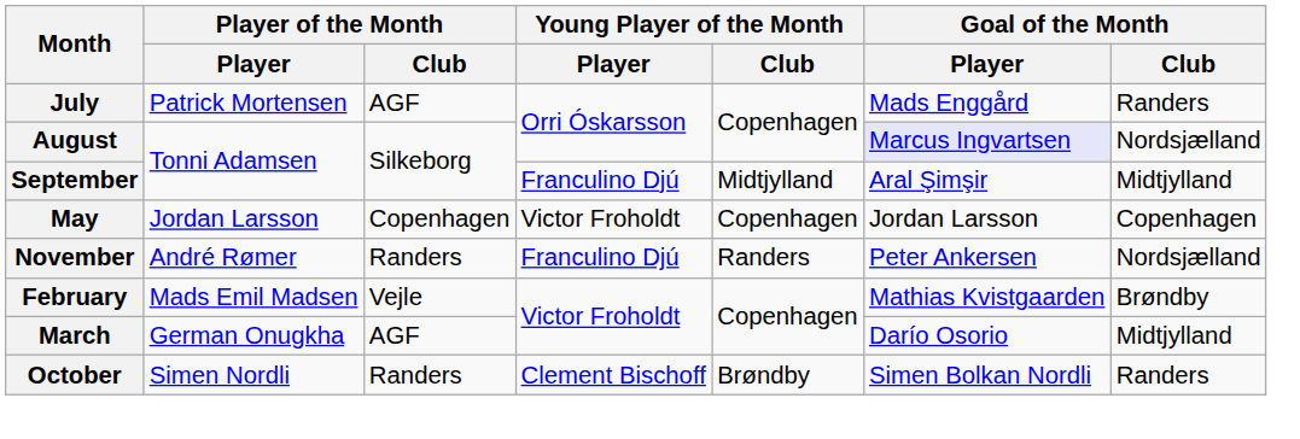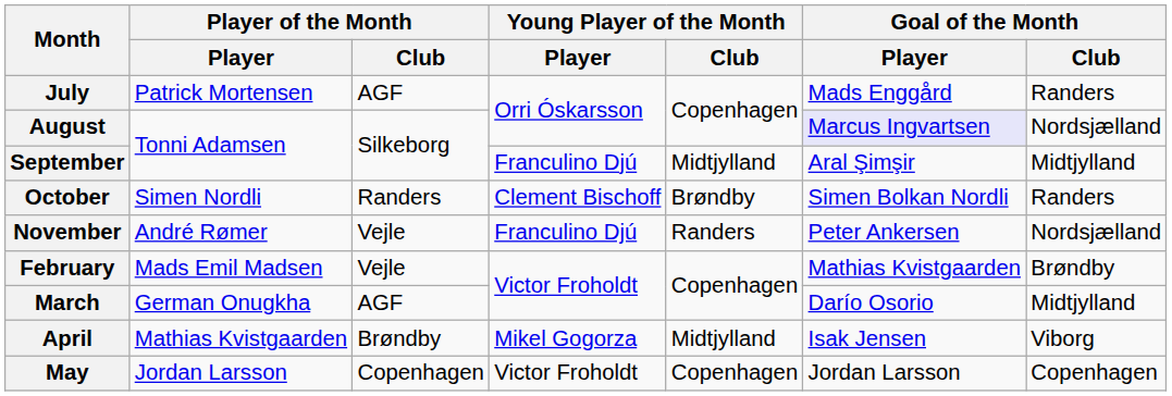 <table class="wikitable" style="text-align:left">
 <tr>
 <th rowspan=2>Month</th>
 <th colspan=2>Player of the Month</th>
 <th colspan=2>Young Player of the Month</th>
 <th colspan=2>Goal of the Month</th>
 </tr>
 <tr>
 <th>Player</th>
 <th>Club</th>
 <th>Player</th>
 <th>Club</th>
 <th>Player</th>
 <th>Club</th>
 </tr>
 <tr>
 <th>July</th>
 <td> <a href='#'>Patrick Mortensen</a></td>
 <td>AGF</td>
 <td rowspan=2> <a href='#'>Orri Óskarsson</a></td>
 <td rowspan=2>Copenhagen</td>
 <td> <a href='#'>Mads Enggård</a></td>
 <td>Randers</td>
 </tr>
 <tr>
 <th>August</th>
 <td rowspan=2> <a href='#'>Tonni Adamsen</a></td>
 <td rowspan=2>Silkeborg</td>
 <td style="background: lavender;"> <a href='#'>Marcus Ingvartsen</a></td>
 <td>Nordsjælland</td>
 </tr>
 <tr>
 <th>September</th>
 <td> <a href='#'>Franculino Djú</a></td>
 <td>Midtjylland</td>
 <td> <a href='#'>Aral Şimşir</a></td>
 <td>Midtjylland</td>
 </tr>
 <tr>
-<th>May</th>
-<td> <a href='#'>Jordan Larsson</a></td>
-<td>Copenhagen</td>
-<td> Victor Froholdt</td>
-<td>Copenhagen</td>
-<td> Jordan Larsson</td>
-<td>Copenhagen</td>
+<th>October</th>
+<td> <a href='#'>Simen Nordli</a></td>
+<td>Randers</td>
+<td> <a href='#'>Clement Bischoff</a></td>
+<td>Brøndby</td>
+<td> <a href='#'>Simen Bolkan Nordli</a></td>
+<td>Randers</td>
 </tr>
 <tr>
 <th>November</th>
 <td> <a href='#'>André Rømer</a></td>
-<td>Randers</td>
+<td>Vejle</td>
 <td> <a href='#'>Franculino Djú</a></td>
 <td>Randers</td>
 <td> <a href='#'>Peter Ankersen</a></td>
 <td>Nordsjælland</td>
 </tr>
 <tr>
 <th>February</th>
 <td> <a href='#'>Mads Emil Madsen</a></td>
 <td>Vejle</td>
 <td rowspan=2> <a href='#'>Victor Froholdt</a></td>
 <td rowspan=2>Copenhagen</td>
 <td> <a href='#'>Mathias Kvistgaarden</a></td>
 <td>Brøndby</td>
 </tr>
 <tr>
 <th>March</th>
 <td> <a href='#'>German Onugkha</a></td>
 <td>AGF</td>
 <td> <a href='#'>Darío Osorio</a></td>
 <td>Midtjylland</td>
 </tr>
 <tr>
-<th>October</th>
-<td> <a href='#'>Simen Nordli</a></td>
-<td>Randers</td>
-<td> <a href='#'>Clement Bischoff</a></td>
+<th>April</th>
+<td> <a href='#'>Mathias Kvistgaarden</a></td>
 <td>Brøndby</td>
-<td> <a href='#'>Simen Bolkan Nordli</a></td>
-<td>Randers</td>
+<td> <a href='#'>Mikel Gogorza</a></td>
+<td>Midtjylland</td>
+<td> <a href='#'>Isak Jensen</a></td>
+<td>Viborg</td>
+</tr>
+<tr>
+<th>May</th>
+<td> <a href='#'>Jordan Larsson</a></td>
+<td>Copenhagen</td>
+<td> Victor Froholdt</td>
+<td>Copenhagen</td>
+<td> Jordan Larsson</td>
+<td>Copenhagen</td>
 </tr>
 </table>
